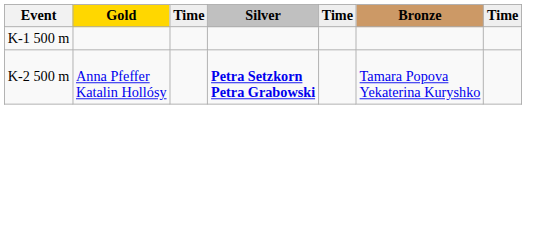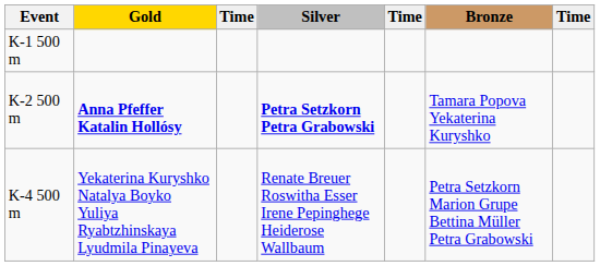 <table class="wikitable">
 <tr>
 <th>Event</th>
 <td align=center bgcolor="gold"><strong>Gold</strong></td>
 <td align=center bgcolor="EFEFEF"><strong>Time</strong></td>
 <td align=center bgcolor="silver"><strong>Silver</strong></td>
 <td align=center bgcolor="EFEFEF"><strong>Time</strong></td>
 <td align=center bgcolor="CC9966"><strong>Bronze</strong></td>
 <td align=center bgcolor="EFEFEF"><strong>Time</strong></td>
 </tr>
 <tr>
 <td>K-1 500 m</td>
 <td></td>
 <td></td>
 <td></td>
 <td></td>
 <td></td>
 <td></td>
 </tr>
 <tr>
 <td>K-2 500 m</td>
-<td><br><a href='#'>Anna Pfeffer</a><br><a href='#'>Katalin Hollósy</a></td>
+<td><strong><br><a href='#'>Anna Pfeffer</a><br><a href='#'>Katalin Hollósy</a></strong></td>
 <td></td>
 <td><strong><br><a href='#'>Petra Setzkorn</a><br><a href='#'>Petra Grabowski</a></strong></td>
 <td></td>
 <td><br><a href='#'>Tamara Popova</a><br><a href='#'>Yekaterina Kuryshko</a></td>
 <td></td>
 </tr>
+<tr>
+<td>K-4 500 m</td>
+<td><br><a href='#'>Yekaterina Kuryshko</a><br><a href='#'>Natalya Boyko</a><br><a href='#'>Yuliya Ryabtzhinskaya</a><br><a href='#'>Lyudmila Pinayeva</a></td>
+<td></td>
+<td><br><a href='#'>Renate Breuer</a><br><a href='#'>Roswitha Esser</a><br><a href='#'>Irene Pepinghege</a><br><a href='#'>Heiderose Wallbaum</a></td>
+<td></td>
+<td><br><a href='#'>Petra Setzkorn</a><br><a href='#'>Marion Grupe</a><br><a href='#'>Bettina Müller</a><br><a href='#'>Petra Grabowski</a></td>
+<td></td>
+</tr>
 </table>
